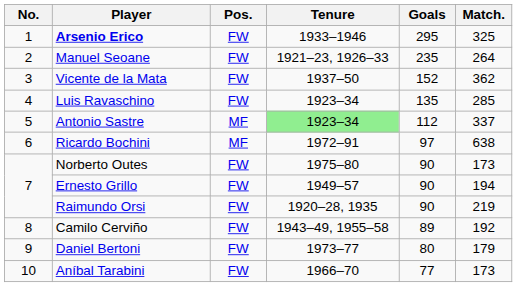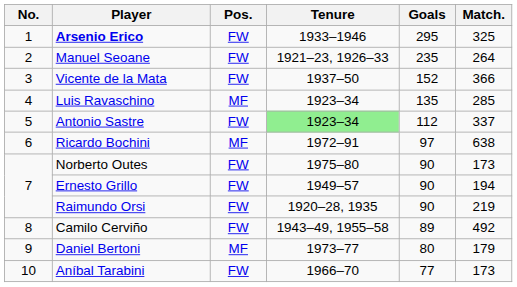 <table class="wikitable" style="text-align:center">
 <tr>
 <th width=50px>No.</th>
 <th width=180px>Player</th>
 <th width=60px>Pos.</th>
 <th width=150px>Tenure</th>
 <th width=60px>Goals</th>
 <th width=60px>Match.</th>
 </tr>
 <tr>
 <td>1</td>
 <td style="text-align:left;"> <strong><a href='#'>Arsenio Erico</a></strong></td>
 <td><a href='#'>FW</a></td>
 <td>1933–1946</td>
 <td>295</td>
 <td>325</td>
 </tr>
 <tr>
 <td>2</td>
 <td style="text-align:left;"> <a href='#'>Manuel Seoane</a></td>
 <td><a href='#'>FW</a></td>
 <td>1921–23, 1926–33</td>
 <td>235</td>
 <td>264</td>
 </tr>
 <tr>
 <td>3</td>
 <td style="text-align:left;"> <a href='#'>Vicente de la Mata</a></td>
 <td><a href='#'>FW</a></td>
 <td>1937–50</td>
 <td>152</td>
-<td>362</td>
+<td>366</td>
 </tr>
 <tr>
 <td>4</td>
 <td style="text-align:left;"> <a href='#'>Luis Ravaschino</a></td>
-<td><a href='#'>FW</a></td>
+<td><a href='#'>MF</a></td>
 <td>1923–34</td>
 <td>135</td>
 <td>285</td>
 </tr>
 <tr>
 <td>5</td>
 <td style="text-align:left;"> <a href='#'>Antonio Sastre</a></td>
-<td><a href='#'>MF</a></td>
+<td><a href='#'>FW</a></td>
 <td style="background: lightgreen;">1923–34</td>
 <td>112</td>
 <td>337</td>
 </tr>
 <tr>
 <td>6</td>
 <td style="text-align:left;"> <a href='#'>Ricardo Bochini</a></td>
 <td><a href='#'>MF</a></td>
 <td>1972–91</td>
 <td>97</td>
 <td>638</td>
 </tr>
 <tr>
 <td rowspan="3">7</td>
 <td style="text-align:left;"> Norberto Outes</td>
 <td><a href='#'>FW</a></td>
 <td>1975–80</td>
 <td>90</td>
 <td>173</td>
 </tr>
 <tr>
 <td style="text-align:left;"> <a href='#'>Ernesto Grillo</a></td>
 <td><a href='#'>FW</a></td>
 <td>1949–57</td>
 <td>90</td>
 <td>194</td>
 </tr>
 <tr>
 <td style="text-align:left;"> <a href='#'>Raimundo Orsi</a></td>
 <td><a href='#'>FW</a></td>
 <td>1920–28, 1935</td>
 <td>90</td>
 <td>219</td>
 </tr>
 <tr>
 <td>8</td>
 <td style="text-align:left;"> Camilo Cerviño</td>
 <td><a href='#'>FW</a></td>
 <td>1943–49, 1955–58</td>
 <td>89</td>
-<td>192</td>
+<td>492</td>
 </tr>
 <tr>
 <td>9</td>
 <td style="text-align:left;"> <a href='#'>Daniel Bertoni</a></td>
-<td><a href='#'>FW</a></td>
+<td><a href='#'>MF</a></td>
 <td>1973–77</td>
 <td>80</td>
 <td>179</td>
 </tr>
 <tr>
 <td>10</td>
 <td style="text-align:left;"> <a href='#'>Aníbal Tarabini</a></td>
 <td><a href='#'>FW</a></td>
 <td>1966–70</td>
 <td>77</td>
 <td>173</td>
 </tr>
 </table>
